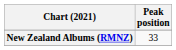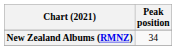 <table class="wikitable sortable plainrowheaders" style="text-align:center">
 <tr>
 <th scope="col">Chart (2021)</th>
 <th scope="col">Peak<br>position</th>
 </tr>
 <tr>
 </tr>
 <tr>
 </tr>
 <tr>
 </tr>
 <tr>
 <th scope="row">New Zealand Albums (<a href='#'>RMNZ</a>)</th>
-<td>33</td>
+<td>34</td>
 </tr>
 <tr>
 </tr>
 <tr>
 </tr>
 <tr>
 </tr>
 <tr>
 </tr>
 </table>
